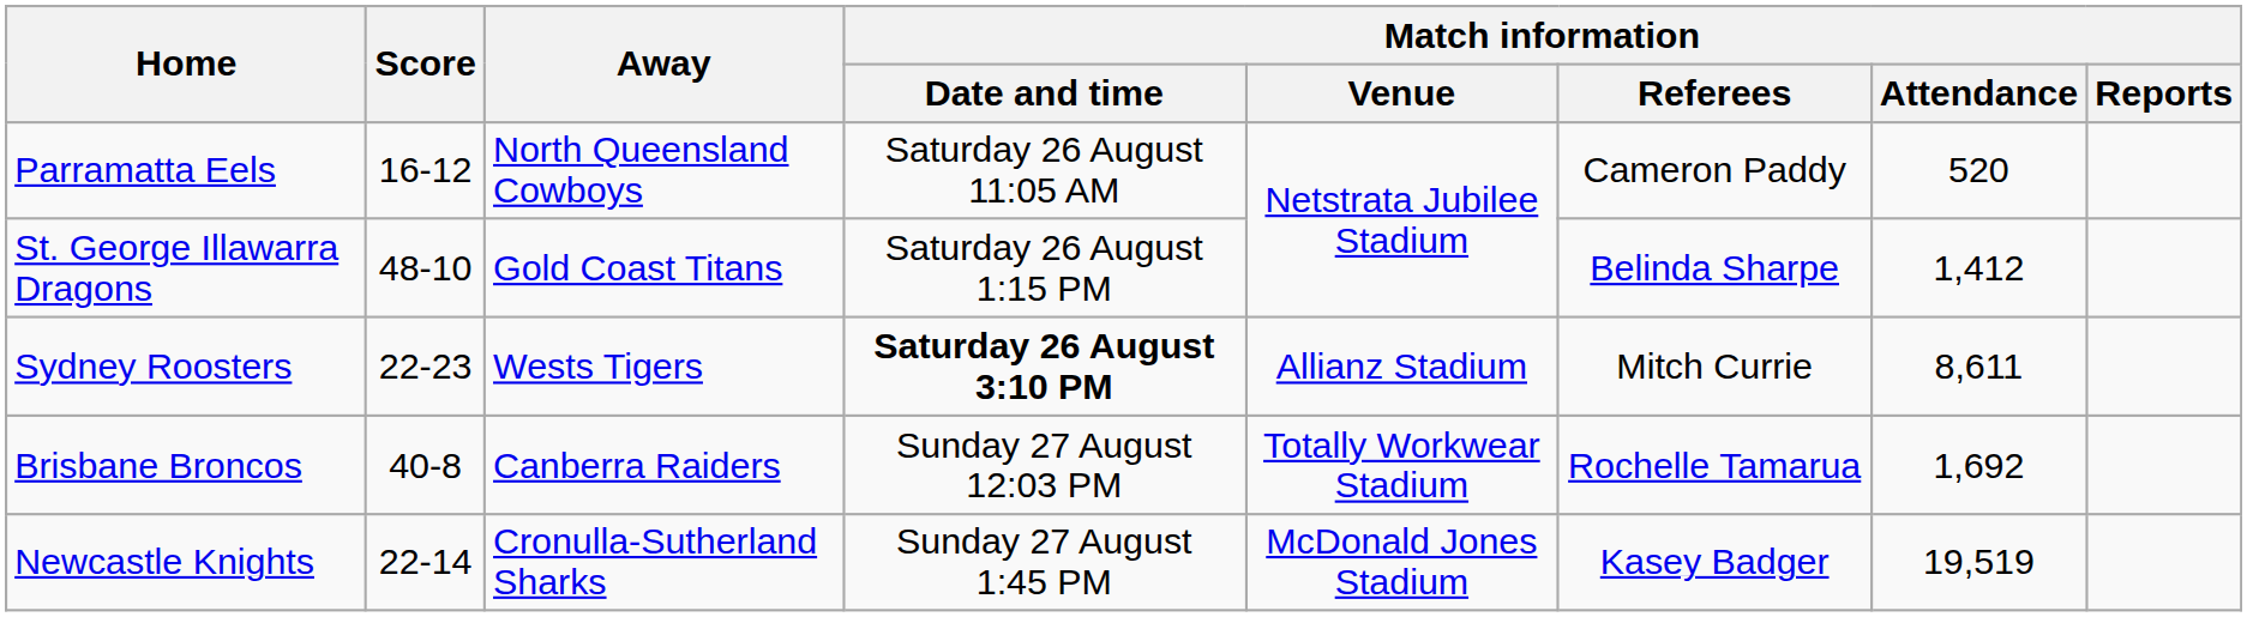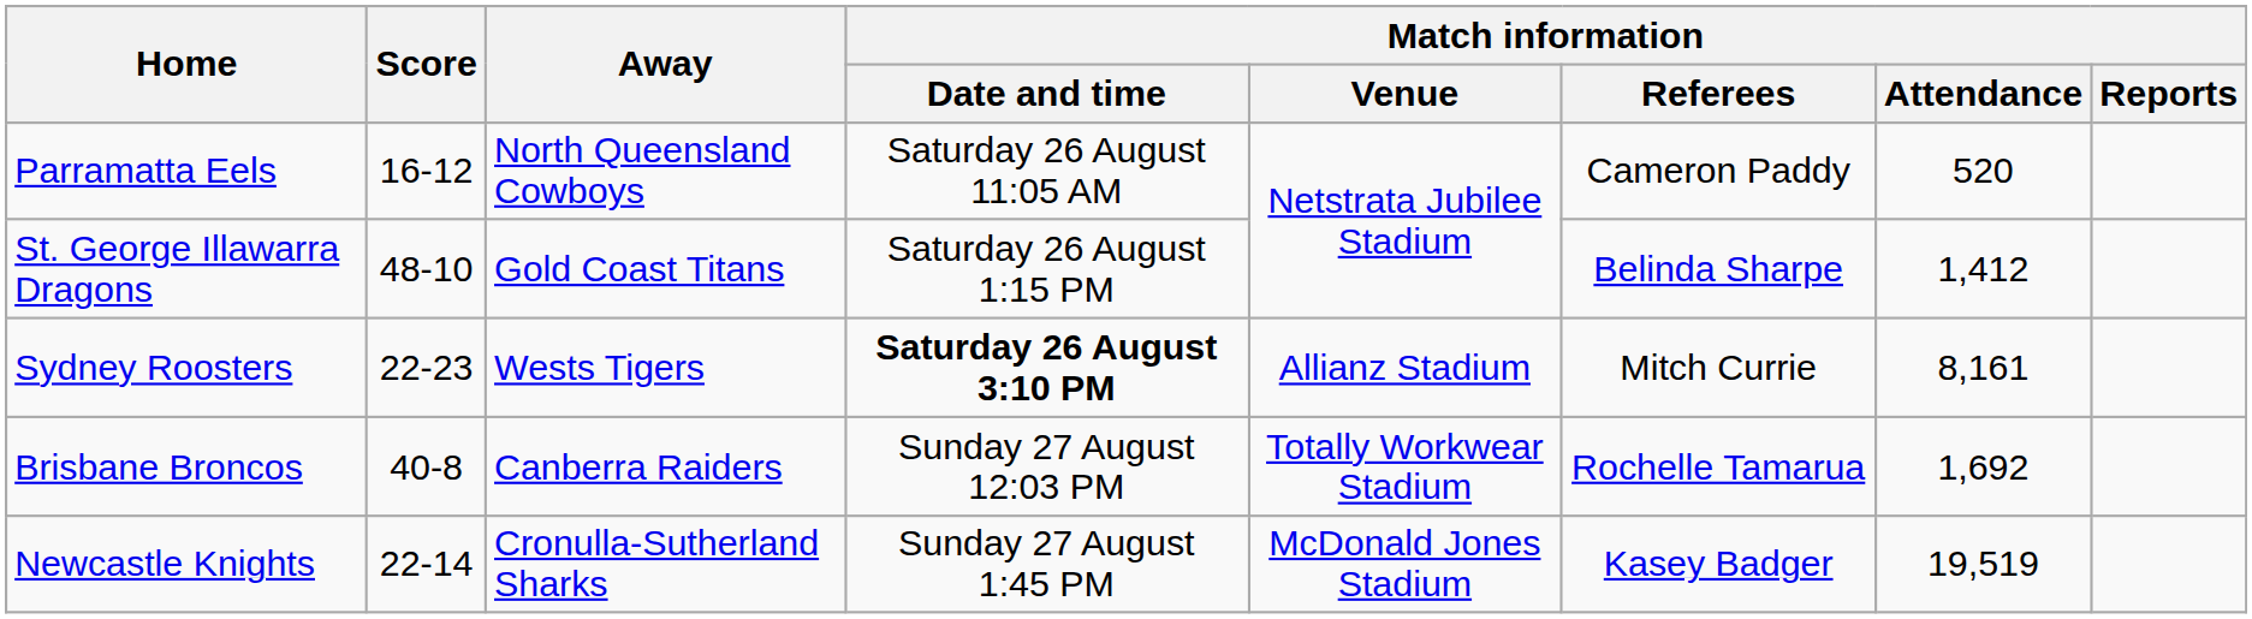 <table class="wikitable" width="100%" style="border-collapse:collapse; font-size:90%; text-align:center;">
 <tr>
 <th rowspan="2">Home</th>
 <th rowspan="2" text-align:center;>Score</th>
 <th rowspan="2">Away</th>
 <th colspan="6">Match information</th>
 </tr>
 <tr>
 <th width="18%">Date and time</th>
 <th width="14%">Venue</th>
 <th width="14%">Referees</th>
 <th width="5%">Attendance</th>
 <th width="5%">Reports</th>
 </tr>
 <tr>
 <td align="left"> <a href='#'>Parramatta Eels</a></td>
 <td>16-12</td>
 <td align="left"> <a href='#'>North Queensland Cowboys</a></td>
 <td>Saturday 26 August<br>11:05 AM</td>
 <td rowspan=2><a href='#'>Netstrata Jubilee Stadium</a></td>
 <td>Cameron Paddy</td>
 <td>520</td>
 <td></td>
 </tr>
 <tr>
 <td align="left"> <a href='#'>St. George Illawarra Dragons</a></td>
 <td>48-10</td>
 <td align="left"> <a href='#'>Gold Coast Titans</a></td>
 <td>Saturday 26 August<br>1:15 PM</td>
 <td><a href='#'>Belinda Sharpe</a></td>
 <td>1,412</td>
 <td></td>
 </tr>
 <tr>
 <td align="left"> <a href='#'>Sydney Roosters</a></td>
 <td>22-23</td>
 <td align="left"> <a href='#'>Wests Tigers</a></td>
 <td><strong>Saturday 26 August<br>3:10 PM </strong></td>
 <td><a href='#'>Allianz Stadium</a></td>
 <td>Mitch Currie</td>
-<td>8,611</td>
+<td>8,161</td>
 <td></td>
 </tr>
 <tr>
 <td align="left"> <a href='#'>Brisbane Broncos</a></td>
 <td>40-8</td>
 <td align="left"> <a href='#'>Canberra Raiders</a></td>
 <td>Sunday 27 August<br>12:03 PM</td>
 <td><a href='#'>Totally Workwear Stadium</a></td>
 <td><a href='#'>Rochelle Tamarua</a></td>
 <td>1,692</td>
 <td></td>
 </tr>
 <tr>
 <td align="left"> <a href='#'>Newcastle Knights</a></td>
 <td>22-14</td>
 <td align="left"> <a href='#'>Cronulla-Sutherland Sharks</a></td>
 <td>Sunday 27 August<br>1:45 PM </td>
 <td><a href='#'>McDonald Jones Stadium</a></td>
 <td><a href='#'>Kasey Badger</a></td>
 <td>19,519</td>
 <td></td>
 </tr>
 </table>
